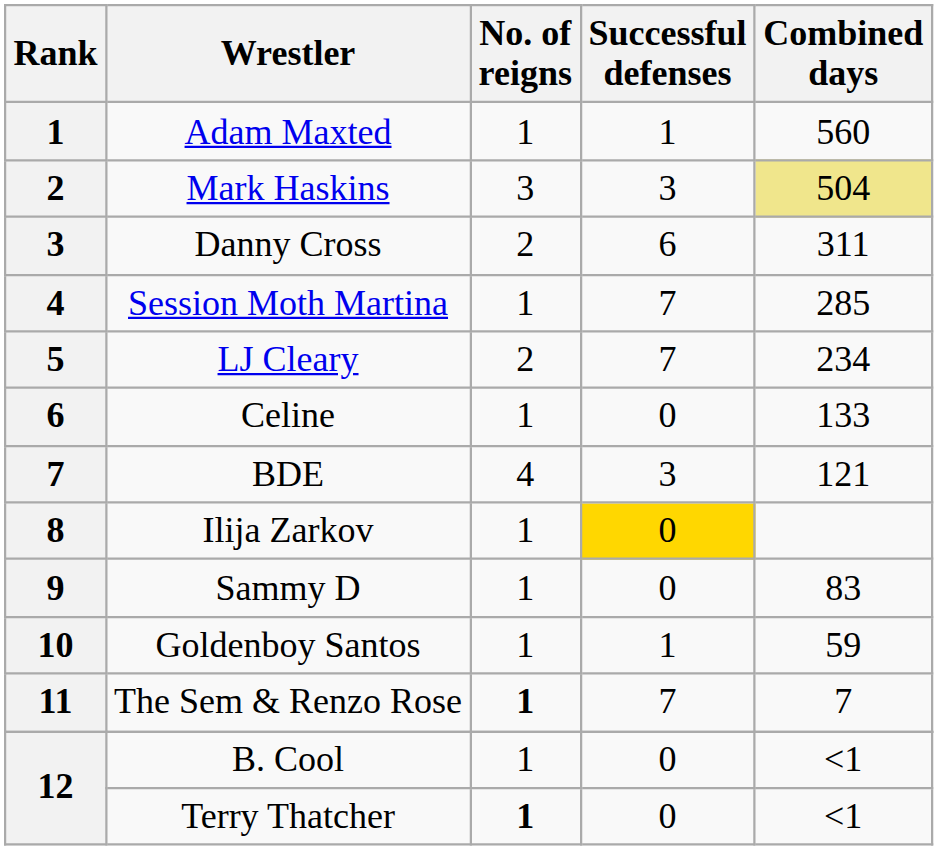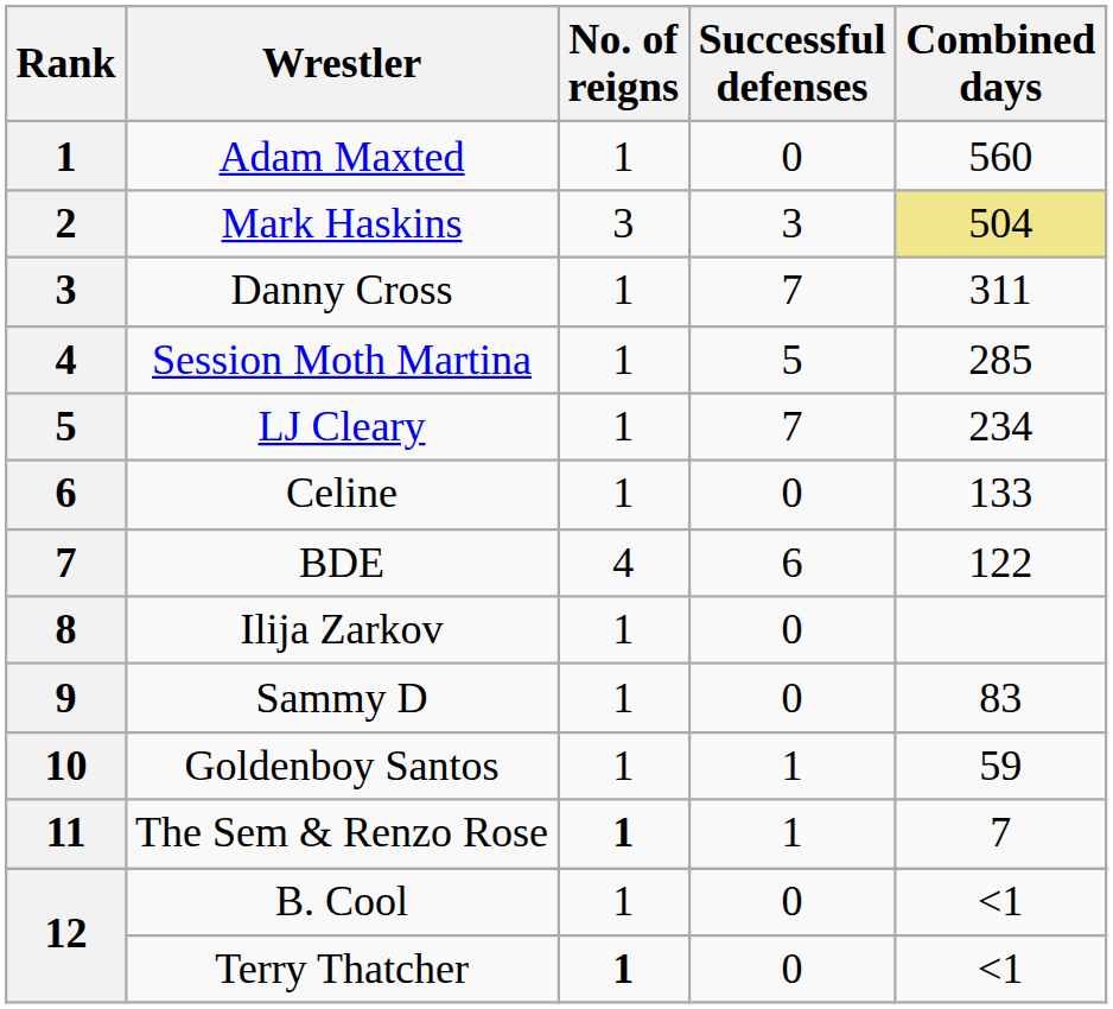 <table class="wikitable sortable" style="text-align: center">
 <tr>
 <th>Rank</th>
 <th>Wrestler</th>
 <th>No. of<br>reigns</th>
 <th>Successful<br>defenses</th>
 <th>Combined<br>days</th>
 </tr>
 <tr>
 <th>1</th>
 <td><a href='#'>Adam Maxted</a></td>
 <td>1</td>
-<td>1</td>
+<td>0</td>
 <td>560</td>
 </tr>
 <tr>
 <th>2</th>
 <td><a href='#'>Mark Haskins</a></td>
 <td>3</td>
 <td>3</td>
 <td style="background: khaki;">504</td>
 </tr>
 <tr>
 <th>3</th>
 <td>Danny Cross</td>
-<td>2</td>
-<td>6</td>
+<td>1</td>
+<td>7</td>
 <td>311</td>
 </tr>
 <tr>
 <th>4</th>
 <td><a href='#'>Session Moth Martina</a></td>
 <td>1</td>
-<td>7</td>
+<td>5</td>
 <td>285</td>
 </tr>
 <tr>
 <th>5</th>
 <td><a href='#'>LJ Cleary</a></td>
-<td>2</td>
+<td>1</td>
 <td>7</td>
 <td>234</td>
 </tr>
 <tr>
 <th>6</th>
 <td>Celine</td>
 <td>1</td>
 <td>0</td>
 <td>133</td>
 </tr>
 <tr>
 <th>7</th>
 <td>BDE <br></td>
 <td>4</td>
-<td>3</td>
-<td>121</td>
+<td>6</td>
+<td>122</td>
 </tr>
 <tr>
 <th>8</th>
 <td>Ilija Zarkov</td>
 <td>1</td>
-<td style="background: gold;">0</td>
+<td>0</td>
 <td></td>
 </tr>
 <tr>
 <th>9</th>
 <td>Sammy D</td>
 <td>1</td>
 <td>0</td>
 <td>83</td>
 </tr>
 <tr>
 <th>10</th>
 <td>Goldenboy Santos</td>
 <td>1</td>
 <td>1</td>
 <td>59</td>
 </tr>
 <tr>
 <th>11</th>
 <td>The Sem & Renzo Rose</td>
 <td><strong>1</strong></td>
-<td>7</td>
+<td>1</td>
 <td>7</td>
 </tr>
 <tr>
 </tr>
 <tr>
 <th rowspan=2>12</th>
 <td>B. Cool</td>
 <td>1</td>
 <td>0</td>
 <td><1</td>
 </tr>
 <tr>
 <td>Terry Thatcher</td>
 <td><strong>1</strong></td>
 <td>0</td>
 <td><1</td>
 </tr>
 </table>
